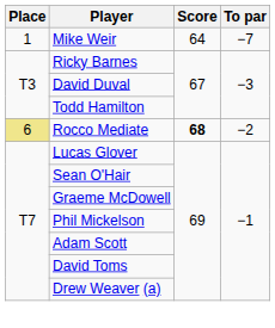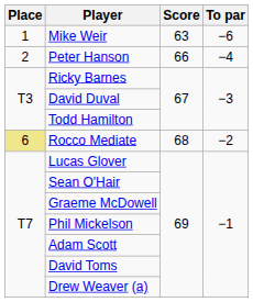 <table class="wikitable">
 <tr>
 <th>Place</th>
 <th>Player</th>
 <th>Score</th>
 <th>To par</th>
 </tr>
 <tr>
 <td align=center>1</td>
 <td> <a href='#'>Mike Weir</a></td>
-<td align=center>64</td>
-<td align=center>−7</td>
+<td align=center>63</td>
+<td align=center>−6</td>
+</tr>
+<tr>
+<td align=center>2</td>
+<td> <a href='#'>Peter Hanson</a></td>
+<td align=center>66</td>
+<td align=center>−4</td>
 </tr>
 <tr>
 <td rowspan=3 align=center>T3</td>
 <td> <a href='#'>Ricky Barnes</a></td>
 <td rowspan=3 align=center>67</td>
 <td rowspan=3 align=center>−3</td>
 </tr>
 <tr>
 <td> <a href='#'>David Duval</a></td>
 </tr>
 <tr>
 <td> <a href='#'>Todd Hamilton</a></td>
 </tr>
 <tr>
 <td align=center style="background: khaki;">6</td>
 <td> <a href='#'>Rocco Mediate</a></td>
-<td align=center><strong>68</strong></td>
+<td align=center>68</td>
 <td align=center>−2</td>
 </tr>
 <tr>
 <td rowspan=7 align=center>T7</td>
 <td> <a href='#'>Lucas Glover</a></td>
 <td rowspan=7 align=center>69</td>
 <td rowspan=7 align=center>−1</td>
 </tr>
 <tr>
 <td> <a href='#'>Sean O'Hair</a></td>
 </tr>
 <tr>
 <td> <a href='#'>Graeme McDowell</a></td>
 </tr>
 <tr>
 <td> <a href='#'>Phil Mickelson</a></td>
 </tr>
 <tr>
 <td> <a href='#'>Adam Scott</a></td>
 </tr>
 <tr>
 <td> <a href='#'>David Toms</a></td>
 </tr>
 <tr>
 <td> <a href='#'>Drew Weaver</a> <a href='#'>(a)</a></td>
 </tr>
 </table>
